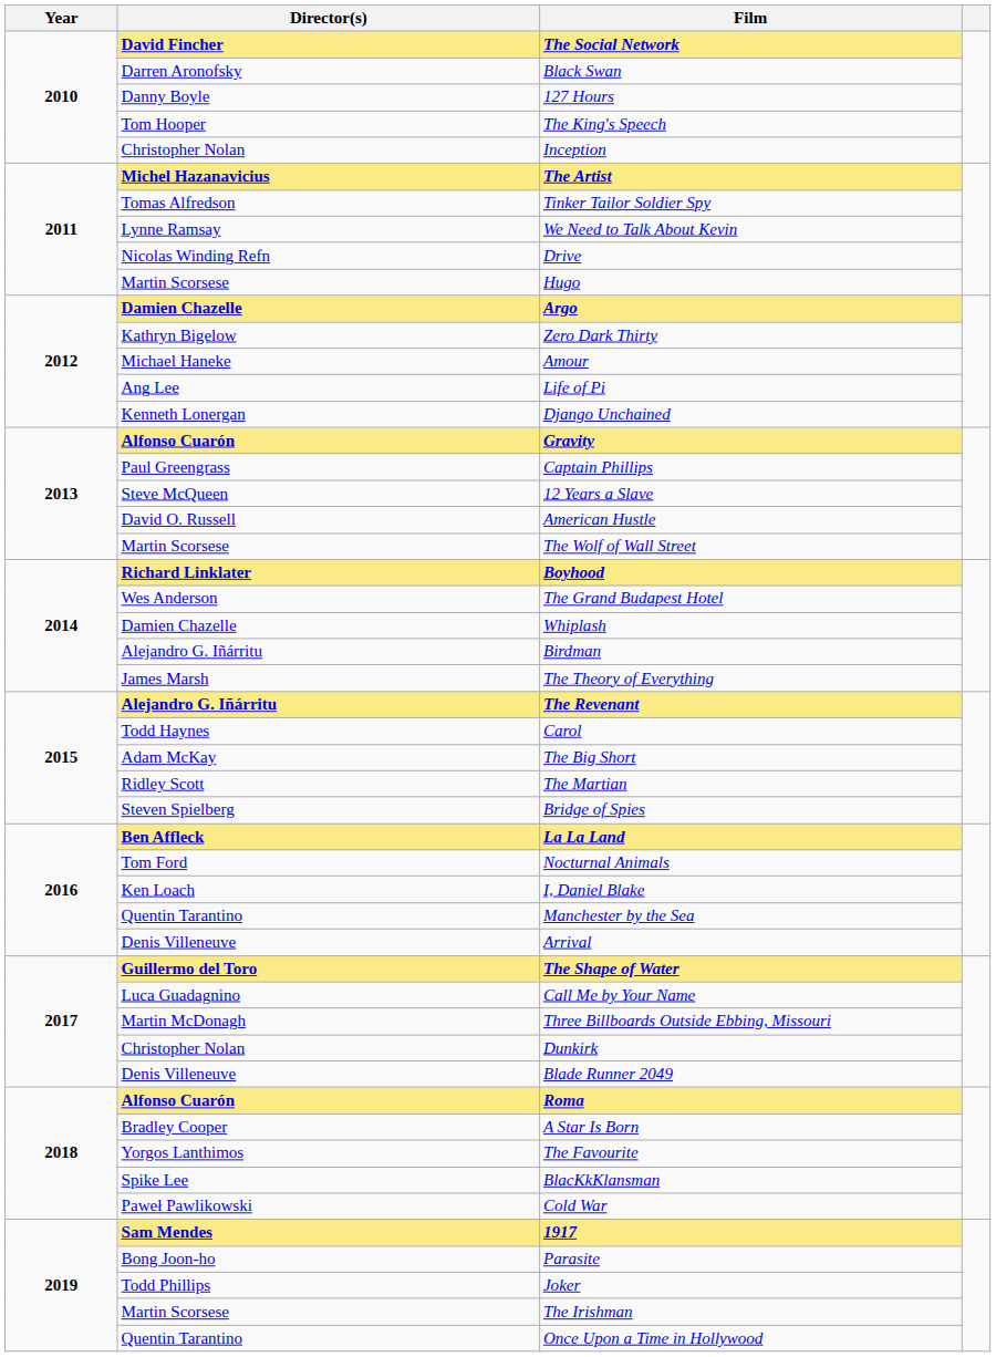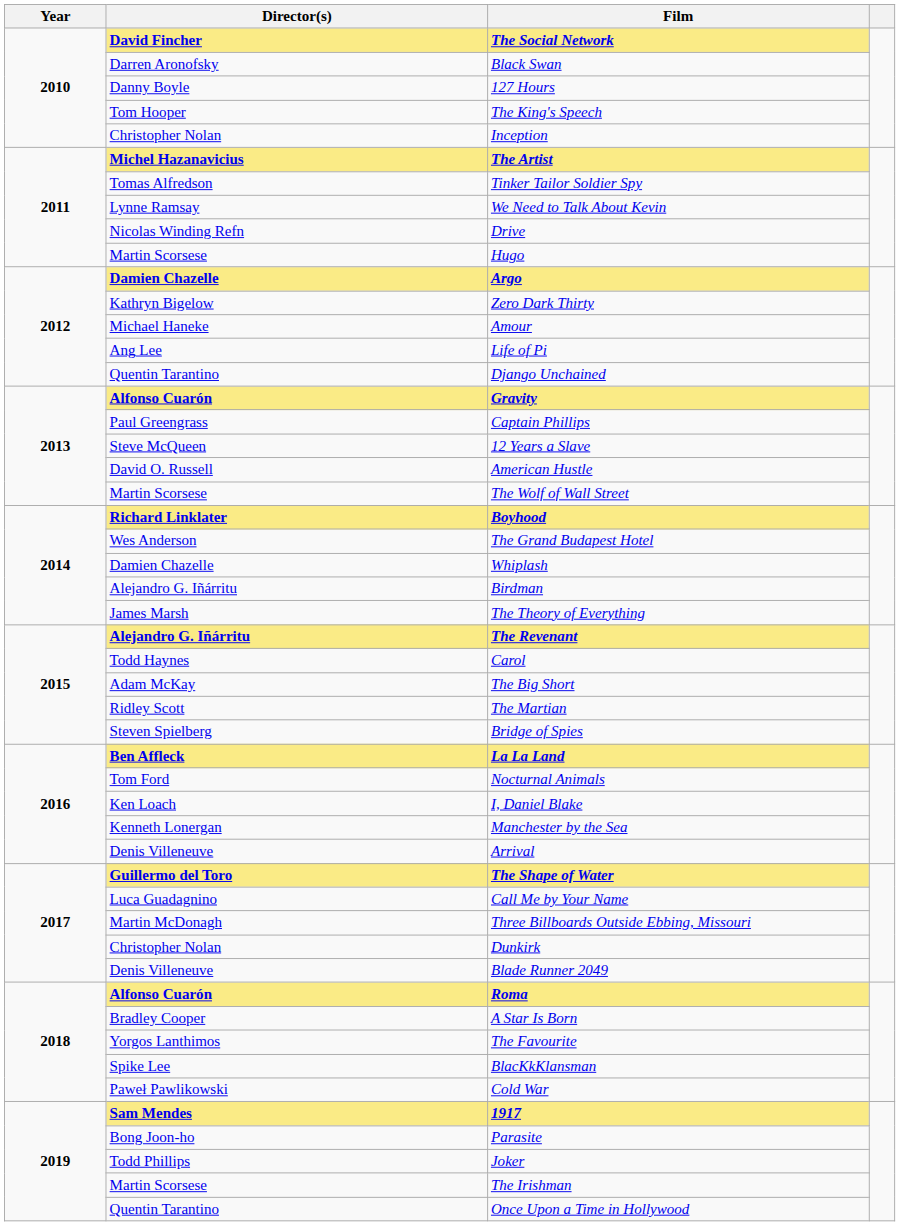 <table class="wikitable sortable">
 <tr>
 <th scope="col" style="width:8%;">Year</th>
 <th scope="col" style="width:30%;">Director(s)</th>
 <th scope="col" style="width:30%;">Film</th>
 <th scope="col" style="width:2%;" class="unsortable"></th>
 </tr>
 <tr>
 <td rowspan="5", align=center><strong>2010</strong><br></td>
 <td style="background:#FAEB86"><strong><a href='#'>David Fincher</a></strong></td>
 <td style="background:#FAEB86"><strong><em><a href='#'>The Social Network</a></em></strong></td>
 <td rowspan=5></td>
 </tr>
 <tr>
 <td><a href='#'>Darren Aronofsky</a></td>
 <td><em><a href='#'>Black Swan</a></em></td>
 </tr>
 <tr>
 <td><a href='#'>Danny Boyle</a></td>
 <td><em><a href='#'>127 Hours</a></em></td>
 </tr>
 <tr>
 <td><a href='#'>Tom Hooper</a></td>
 <td><em><a href='#'>The King's Speech</a></em></td>
 </tr>
 <tr>
 <td><a href='#'>Christopher Nolan</a></td>
 <td><em><a href='#'>Inception</a></em></td>
 </tr>
 <tr>
 <td rowspan="5", align=center><strong>2011</strong><br></td>
 <td style="background:#FAEB86"><strong><a href='#'>Michel Hazanavicius</a></strong></td>
 <td style="background:#FAEB86"><strong><em><a href='#'>The Artist</a></em></strong></td>
 <td rowspan=5></td>
 </tr>
 <tr>
 <td><a href='#'>Tomas Alfredson</a></td>
 <td><em><a href='#'>Tinker Tailor Soldier Spy</a></em></td>
 </tr>
 <tr>
 <td><a href='#'>Lynne Ramsay</a></td>
 <td><em><a href='#'>We Need to Talk About Kevin</a></em></td>
 </tr>
 <tr>
 <td><a href='#'>Nicolas Winding Refn</a></td>
 <td><em><a href='#'>Drive</a></em></td>
 </tr>
 <tr>
 <td><a href='#'>Martin Scorsese</a></td>
 <td><em><a href='#'>Hugo</a></em></td>
 </tr>
 <tr>
 <td rowspan="5", align=center><strong>2012</strong><br></td>
 <td style="background:#FAEB86"><strong><a href='#'>Damien Chazelle</a></strong></td>
 <td style="background:#FAEB86"><strong><em><a href='#'>Argo</a></em></strong></td>
 <td rowspan=5></td>
 </tr>
 <tr>
 <td><a href='#'>Kathryn Bigelow</a></td>
 <td><em><a href='#'>Zero Dark Thirty</a></em></td>
 </tr>
 <tr>
 <td><a href='#'>Michael Haneke</a></td>
 <td><em><a href='#'>Amour</a></em></td>
 </tr>
 <tr>
 <td><a href='#'>Ang Lee</a></td>
 <td><em><a href='#'>Life of Pi</a></em></td>
 </tr>
 <tr>
-<td><a href='#'>Kenneth Lonergan</a></td>
+<td><a href='#'>Quentin Tarantino</a></td>
 <td><em><a href='#'>Django Unchained</a></em></td>
 </tr>
 <tr>
 <td rowspan="5", align=center><strong>2013</strong><br></td>
 <td style="background:#FAEB86"><strong><a href='#'>Alfonso Cuarón</a></strong></td>
 <td style="background:#FAEB86"><strong><em><a href='#'>Gravity</a></em></strong></td>
 <td rowspan=5></td>
 </tr>
 <tr>
 <td><a href='#'>Paul Greengrass</a></td>
 <td><em><a href='#'>Captain Phillips</a></em></td>
 </tr>
 <tr>
 <td><a href='#'>Steve McQueen</a></td>
 <td><em><a href='#'>12 Years a Slave</a></em></td>
 </tr>
 <tr>
 <td><a href='#'>David O. Russell</a></td>
 <td><em><a href='#'>American Hustle</a></em></td>
 </tr>
 <tr>
 <td><a href='#'>Martin Scorsese</a></td>
 <td><em><a href='#'>The Wolf of Wall Street</a></em></td>
 </tr>
 <tr>
 <td rowspan="5", align=center><strong>2014</strong><br></td>
 <td style="background:#FAEB86"><strong><a href='#'>Richard Linklater</a></strong></td>
 <td style="background:#FAEB86"><strong><em><a href='#'>Boyhood</a></em></strong></td>
 <td rowspan=5> <br></td>
 </tr>
 <tr>
 <td><a href='#'>Wes Anderson</a></td>
 <td><em><a href='#'>The Grand Budapest Hotel</a></em></td>
 </tr>
 <tr>
 <td><a href='#'>Damien Chazelle</a></td>
 <td><em><a href='#'>Whiplash</a></em></td>
 </tr>
 <tr>
 <td><a href='#'>Alejandro G. Iñárritu</a></td>
 <td><em><a href='#'>Birdman</a></em></td>
 </tr>
 <tr>
 <td><a href='#'>James Marsh</a></td>
 <td><em><a href='#'>The Theory of Everything</a></em></td>
 </tr>
 <tr>
 <td rowspan="5", align=center><strong>2015</strong><br></td>
 <td style="background:#FAEB86"><strong><a href='#'>Alejandro G. Iñárritu</a></strong></td>
 <td style="background:#FAEB86"><strong><em><a href='#'>The Revenant</a></em></strong></td>
 <td rowspan=5> <br></td>
 </tr>
 <tr>
 <td><a href='#'>Todd Haynes</a></td>
 <td><em><a href='#'>Carol</a></em></td>
 </tr>
 <tr>
 <td><a href='#'>Adam McKay</a></td>
 <td><em><a href='#'>The Big Short</a></em></td>
 </tr>
 <tr>
 <td><a href='#'>Ridley Scott</a></td>
 <td><em><a href='#'>The Martian</a></em></td>
 </tr>
 <tr>
 <td><a href='#'>Steven Spielberg</a></td>
 <td><em><a href='#'>Bridge of Spies</a></em></td>
 </tr>
 <tr>
 <td rowspan="5", align=center><strong>2016</strong><br></td>
 <td style="background:#FAEB86"><strong><a href='#'>Ben Affleck</a></strong></td>
 <td style="background:#FAEB86"><strong><em><a href='#'>La La Land</a></em></strong></td>
 <td rowspan=5> <br></td>
 </tr>
 <tr>
 <td><a href='#'>Tom Ford</a></td>
 <td><em><a href='#'>Nocturnal Animals</a></em></td>
 </tr>
 <tr>
 <td><a href='#'>Ken Loach</a></td>
 <td><em><a href='#'>I, Daniel Blake</a></em></td>
 </tr>
 <tr>
-<td><a href='#'>Quentin Tarantino</a></td>
+<td><a href='#'>Kenneth Lonergan</a></td>
 <td><em><a href='#'>Manchester by the Sea</a></em></td>
 </tr>
 <tr>
 <td><a href='#'>Denis Villeneuve</a></td>
 <td><em><a href='#'>Arrival</a></em></td>
 </tr>
 <tr>
 <td rowspan="5", align=center><strong>2017</strong><br></td>
 <td style="background:#FAEB86"><strong><a href='#'>Guillermo del Toro</a></strong></td>
 <td style="background:#FAEB86"><strong><em><a href='#'>The Shape of Water</a></em></strong></td>
 <td rowspan=5></td>
 </tr>
 <tr>
 <td><a href='#'>Luca Guadagnino</a></td>
 <td><em><a href='#'>Call Me by Your Name</a></em></td>
 </tr>
 <tr>
 <td><a href='#'>Martin McDonagh</a></td>
 <td><em><a href='#'>Three Billboards Outside Ebbing, Missouri</a></em></td>
 </tr>
 <tr>
 <td><a href='#'>Christopher Nolan</a></td>
 <td><em><a href='#'>Dunkirk</a></em></td>
 </tr>
 <tr>
 <td><a href='#'>Denis Villeneuve</a></td>
 <td><em><a href='#'>Blade Runner 2049</a></em></td>
 </tr>
 <tr>
 <td rowspan="5", align=center><strong>2018</strong><br></td>
 <td style="background:#FAEB86"><strong><a href='#'>Alfonso Cuarón</a></strong></td>
 <td style="background:#FAEB86"><strong><em><a href='#'>Roma</a></em></strong></td>
 <td rowspan=5> <br></td>
 </tr>
 <tr>
 <td><a href='#'>Bradley Cooper</a></td>
 <td><em><a href='#'>A Star Is Born</a></em></td>
 </tr>
 <tr>
 <td><a href='#'>Yorgos Lanthimos</a></td>
 <td><em><a href='#'>The Favourite</a></em></td>
 </tr>
 <tr>
 <td><a href='#'>Spike Lee</a></td>
 <td><em><a href='#'>BlacKkKlansman</a></em></td>
 </tr>
 <tr>
 <td><a href='#'>Paweł Pawlikowski</a></td>
 <td><em><a href='#'>Cold War</a></em></td>
 </tr>
 <tr>
 <td rowspan="5", align=center><strong>2019</strong><br></td>
 <td style="background:#FAEB86"><strong><a href='#'>Sam Mendes</a></strong></td>
 <td style="background:#FAEB86"><strong><em><a href='#'>1917</a></em></strong></td>
 <td rowspan=5> <br></td>
 </tr>
 <tr>
 <td><a href='#'>Bong Joon-ho</a></td>
 <td><em><a href='#'>Parasite</a></em></td>
 </tr>
 <tr>
 <td><a href='#'>Todd Phillips</a></td>
 <td><em><a href='#'>Joker</a></em></td>
 </tr>
 <tr>
 <td><a href='#'>Martin Scorsese</a></td>
 <td><em><a href='#'>The Irishman</a></em></td>
 </tr>
 <tr>
 <td><a href='#'>Quentin Tarantino</a></td>
 <td><em><a href='#'>Once Upon a Time in Hollywood</a></em></td>
 </tr>
 </table>
